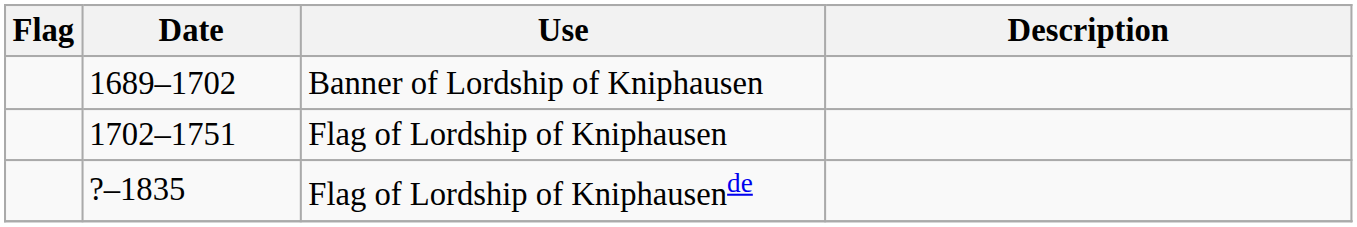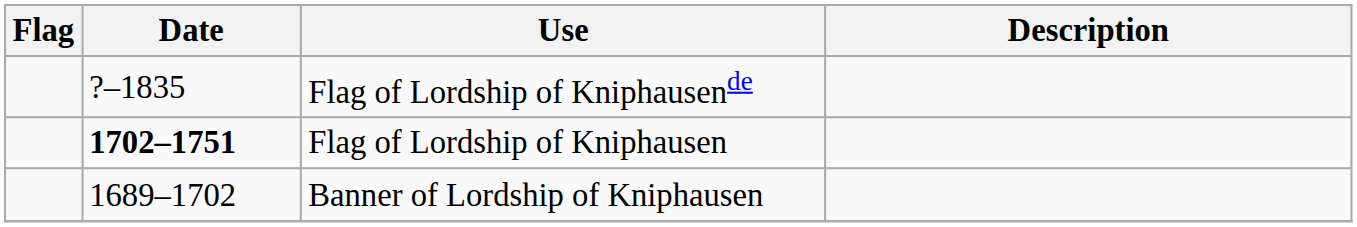 <table class="wikitable">
 <tr>
 <th>Flag</th>
 <th style="width:100px">Date</th>
 <th style="width:250px">Use</th>
 <th style="width:250px">Description</th>
 </tr>
 <tr>
 <td></td>
+<td>?–1835</td>
+<td>Flag of Lordship of Kniphausen<sup><a href='#'>de</a></sup></td>
+<td></td>
+</tr>
+<tr>
+<td></td>
+<td><strong>1702–1751</strong></td>
+<td>Flag of Lordship of Kniphausen</td>
+<td></td>
+</tr>
+<tr>
+<td></td>
 <td>1689–1702</td>
 <td>Banner of Lordship of Kniphausen</td>
 <td></td>
 </tr>
 <tr>
-<td></td>
-<td>1702–1751</td>
-<td>Flag of Lordship of Kniphausen</td>
-<td></td>
-</tr>
-<tr>
-<td></td>
-<td>?–1835</td>
-<td>Flag of Lordship of Kniphausen<sup><a href='#'>de</a></sup></td>
-<td></td>
-</tr>
-<tr>
 </tr>
 </table>
